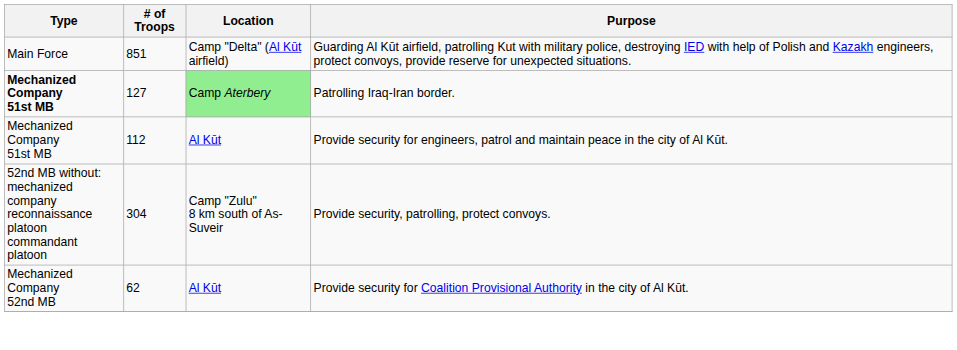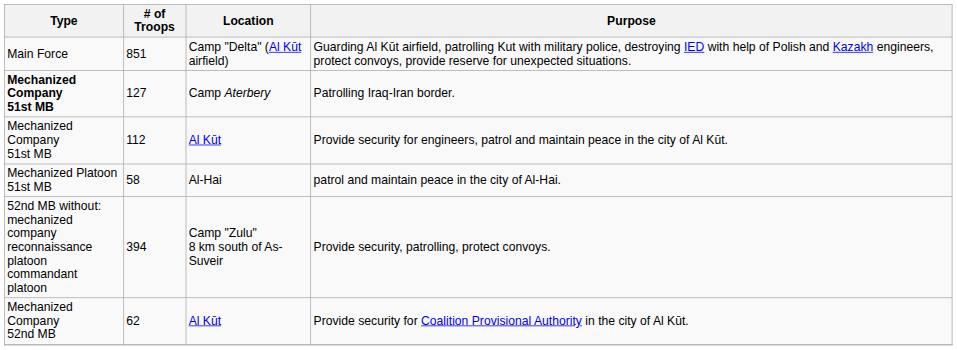 <table class="wikitable">
 <tr>
 <th>Type</th>
 <th># of Troops</th>
 <th>Location</th>
 <th>Purpose</th>
 </tr>
 <tr>
 <td>Main Force</td>
 <td>851</td>
 <td>Camp "Delta" (<a href='#'>Al Kūt</a> airfield)</td>
 <td>Guarding Al Kūt airfield, patrolling Kut with military police, destroying <a href='#'>IED</a> with help of Polish and <a href='#'>Kazakh</a> engineers, protect convoys, provide reserve for unexpected situations.</td>
 </tr>
 <tr>
 <td><strong>Mechanized Company<br>51st MB</strong></td>
 <td>127</td>
-<td style="background: lightgreen;">Camp <em>Aterbery</em></td>
+<td>Camp <em>Aterbery</em></td>
 <td>Patrolling Iraq-Iran border.</td>
 </tr>
 <tr>
 <td>Mechanized Company<br>51st MB</td>
 <td>112</td>
 <td><a href='#'>Al Kūt</a></td>
 <td>Provide security for engineers, patrol and maintain peace in the city of Al Kūt.</td>
 </tr>
 <tr>
+<td>Mechanized Platoon<br>51st MB</td>
+<td>58</td>
+<td>Al-Hai</td>
+<td>patrol and maintain peace in the city of Al-Hai.</td>
+</tr>
+<tr>
 <td>52nd MB without:<br>mechanized company<br>reconnaissance platoon<br>commandant platoon</td>
-<td>304</td>
+<td>394</td>
 <td>Camp "Zulu"<br>8 km south of As-Suveir</td>
 <td>Provide security, patrolling, protect convoys.</td>
 </tr>
 <tr>
 <td>Mechanized Company<br>52nd MB</td>
 <td>62</td>
 <td><a href='#'>Al Kūt</a></td>
 <td>Provide security for <a href='#'>Coalition Provisional Authority</a> in the city of Al Kūt.</td>
 </tr>
 <tr>
 </tr>
 </table>
